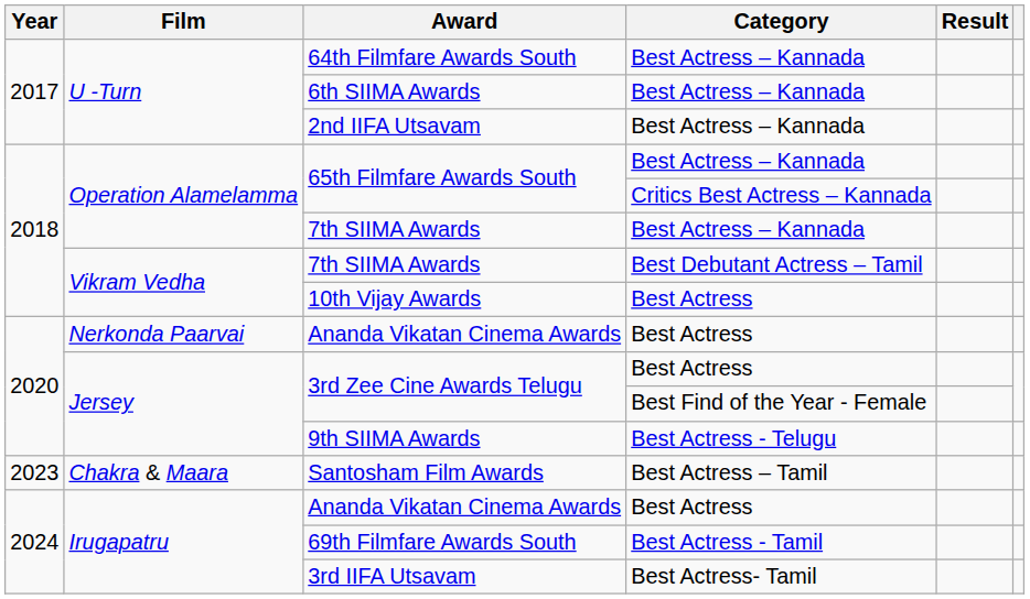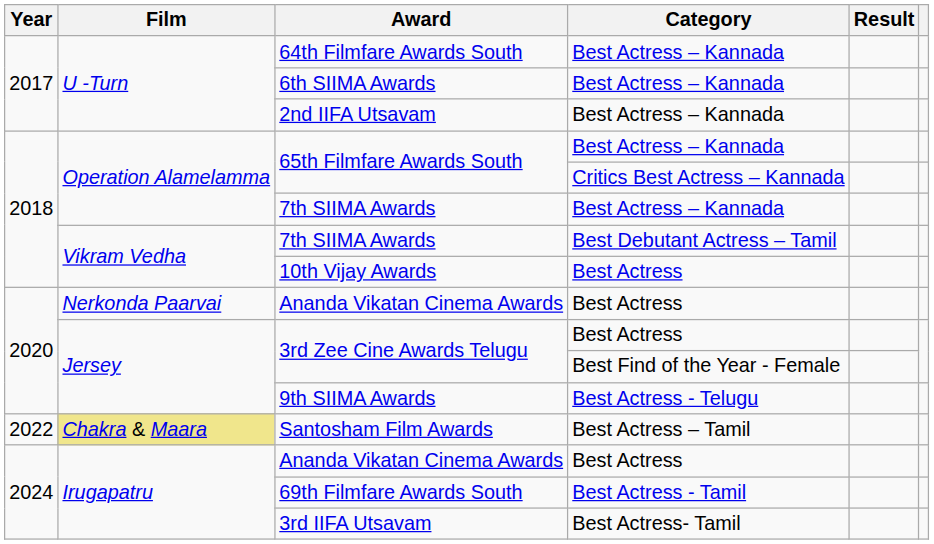 <table class="wikitable">
 <tr>
 <th>Year</th>
 <th>Film</th>
 <th>Award</th>
 <th>Category</th>
 <th>Result</th>
 <th class="unsortable"></th>
 </tr>
 <tr>
 <td rowspan="3">2017</td>
 <td rowspan="3"><em><a href='#'>U -Turn</a></em></td>
 <td><a href='#'>64th Filmfare Awards South</a></td>
 <td><a href='#'>Best Actress – Kannada</a></td>
 <td></td>
 <td></td>
 </tr>
 <tr>
 <td><a href='#'>6th SIIMA Awards</a></td>
 <td><a href='#'>Best Actress – Kannada</a></td>
 <td></td>
 <td></td>
 </tr>
 <tr>
 <td><a href='#'>2nd IIFA Utsavam</a></td>
 <td>Best Actress – Kannada</td>
 <td></td>
 <td></td>
 </tr>
 <tr>
 <td rowspan="5">2018</td>
 <td rowspan="3"><em><a href='#'>Operation Alamelamma</a></em></td>
 <td rowspan="2"><a href='#'>65th Filmfare Awards South</a></td>
 <td><a href='#'>Best Actress – Kannada</a></td>
 <td></td>
 <td></td>
 </tr>
 <tr>
 <td><a href='#'>Critics Best Actress – Kannada</a></td>
 <td></td>
 <td></td>
 </tr>
 <tr>
 <td><a href='#'>7th SIIMA Awards</a></td>
 <td><a href='#'>Best Actress – Kannada</a></td>
 <td></td>
 <td></td>
 </tr>
 <tr>
 <td rowspan="2"><em><a href='#'>Vikram Vedha</a></em></td>
 <td><a href='#'>7th SIIMA Awards</a></td>
 <td><a href='#'>Best Debutant Actress – Tamil</a></td>
 <td></td>
 <td></td>
 </tr>
 <tr>
 <td><a href='#'>10th Vijay Awards</a></td>
 <td><a href='#'>Best Actress</a></td>
 <td></td>
 <td></td>
 </tr>
 <tr>
 <td rowspan="4">2020</td>
 <td><em><a href='#'>Nerkonda Paarvai</a></em></td>
 <td><a href='#'>Ananda Vikatan Cinema Awards</a></td>
 <td>Best Actress</td>
 <td></td>
 <td></td>
 </tr>
 <tr>
 <td rowspan="3"><a href='#'><em>Jersey</em></a></td>
 <td rowspan="2"><a href='#'>3rd Zee Cine Awards Telugu</a></td>
 <td>Best Actress</td>
 <td></td>
 <td rowspan="2"></td>
 </tr>
 <tr>
 <td>Best Find of the Year - Female</td>
 <td></td>
 </tr>
 <tr>
 <td><a href='#'>9th SIIMA Awards</a></td>
 <td><a href='#'>Best Actress - Telugu</a></td>
 <td></td>
 <td></td>
 </tr>
 <tr>
-<td>2023</td>
-<td><em><a href='#'>Chakra</a></em> & <em><a href='#'>Maara</a></em></td>
+<td>2022</td>
+<td style="background: khaki;"><em><a href='#'>Chakra</a></em> & <em><a href='#'>Maara</a></em></td>
 <td><a href='#'>Santosham Film Awards</a></td>
 <td>Best Actress – Tamil</td>
 <td></td>
 <td></td>
 </tr>
 <tr>
 <td rowspan="3">2024</td>
 <td rowspan="3"><em><a href='#'>Irugapatru</a></em></td>
 <td><a href='#'>Ananda Vikatan Cinema Awards</a></td>
 <td>Best Actress</td>
 <td></td>
 <td></td>
 </tr>
 <tr>
 <td><a href='#'>69th Filmfare Awards South</a></td>
 <td><a href='#'>Best Actress - Tamil</a></td>
 <td></td>
 <td></td>
 </tr>
 <tr>
 <td><a href='#'>3rd IIFA Utsavam</a></td>
 <td>Best Actress- Tamil</td>
 <td></td>
 <td></td>
 </tr>
 </table>
